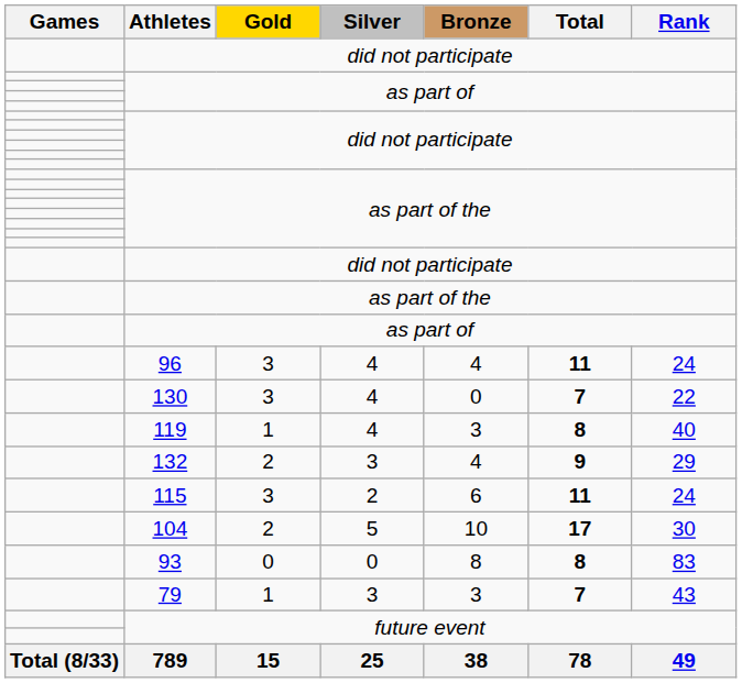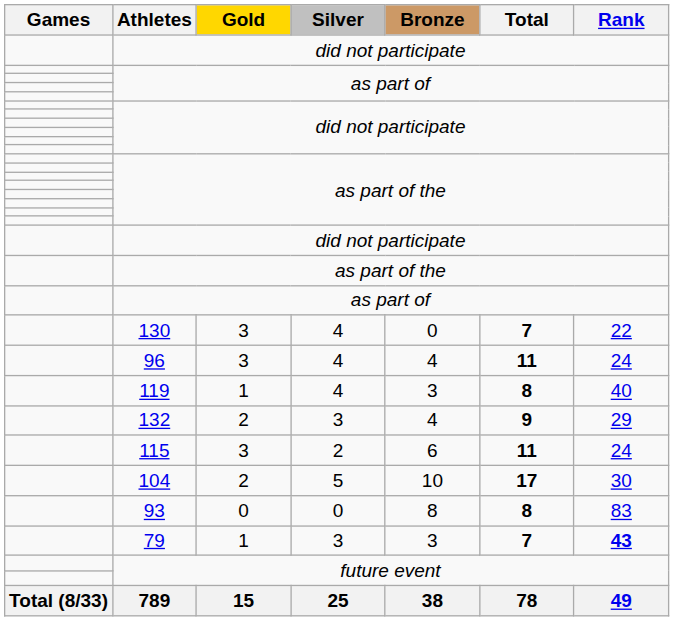 <table class="wikitable" style="text-align:center; font-size:90%;">
 <tr>
 <th scope="col">Games</th>
 <th scope="col">Athletes</th>
 <td style="background:gold;width:4.5em;font-weight:bold">Gold</td>
 <td style="background:silver;width:4.5em;font-weight:bold">Silver</td>
 <td style="background:#c96;width:4.5em;font-weight:bold">Bronze</td>
 <th style="width:4.5em; font-weight:bold">Total</th>
 <th style="width:4.5em; font-weight:bold"><a href='#'>Rank</a></th>
 </tr>
 <tr>
 <td align=left></td>
 <td colspan=6><em>did not participate</em></td>
 </tr>
 <tr>
 <td align=left></td>
 <td colspan=6; rowspan=4><em>as part of </em></td>
 </tr>
 <tr>
 <td align=left></td>
 </tr>
 <tr>
 <td align=left></td>
 </tr>
 <tr>
 <td align=left></td>
 </tr>
 <tr>
 <td align=left></td>
 <td colspan=6; rowspan=6><em>did not participate</em></td>
 </tr>
 <tr>
 <td align=left></td>
 </tr>
 <tr>
 <td align=left></td>
 </tr>
 <tr>
 <td align=left></td>
 </tr>
 <tr>
 <td align=left></td>
 </tr>
 <tr>
 <td align=left></td>
 </tr>
 <tr>
 <td align=left></td>
 <td colspan=6; rowspan=8><em>as part of the </em></td>
 </tr>
 <tr>
 <td align=left></td>
 </tr>
 <tr>
 <td align=left></td>
 </tr>
 <tr>
 <td align=left></td>
 </tr>
 <tr>
 <td align=left></td>
 </tr>
 <tr>
 <td align=left></td>
 </tr>
 <tr>
 <td align=left></td>
 </tr>
 <tr>
 <td align=left></td>
 </tr>
 <tr>
 <td align=left></td>
 <td colspan=6><em>did not participate</em></td>
 </tr>
 <tr>
 <td align=left></td>
 <td colspan=6><em>as part of the </em></td>
 </tr>
 <tr>
 <td align=left></td>
 <td colspan=6><em>as part of </em></td>
 </tr>
 <tr>
 <td align=left></td>
+<td><a href='#'>130</a></td>
+<td>3</td>
+<td>4</td>
+<td>0</td>
+<td><strong>7</strong></td>
+<td><a href='#'>22</a></td>
+</tr>
+<tr>
+<td align=left></td>
 <td><a href='#'>96</a></td>
 <td>3</td>
 <td>4</td>
 <td>4</td>
 <td><strong>11</strong></td>
 <td><a href='#'>24</a></td>
-</tr>
-<tr>
-<td align=left></td>
-<td><a href='#'>130</a></td>
-<td>3</td>
-<td>4</td>
-<td>0</td>
-<td><strong>7</strong></td>
-<td><a href='#'>22</a></td>
 </tr>
 <tr>
 <td align=left></td>
 <td><a href='#'>119</a></td>
 <td>1</td>
 <td>4</td>
 <td>3</td>
 <td><strong>8</strong></td>
 <td><a href='#'>40</a></td>
 </tr>
 <tr>
 <td align=left></td>
 <td><a href='#'>132</a></td>
 <td>2</td>
 <td>3</td>
 <td>4</td>
 <td><strong>9</strong></td>
 <td><a href='#'>29</a></td>
 </tr>
 <tr>
 <td align=left></td>
 <td><a href='#'>115</a></td>
 <td>3</td>
 <td>2</td>
 <td>6</td>
 <td><strong>11</strong></td>
 <td><a href='#'>24</a></td>
 </tr>
 <tr>
 <td align=left></td>
 <td><a href='#'>104</a></td>
 <td>2</td>
 <td>5</td>
 <td>10</td>
 <td><strong>17</strong></td>
 <td><a href='#'>30</a></td>
 </tr>
 <tr>
 <td align=left></td>
 <td><a href='#'>93</a></td>
 <td>0</td>
 <td>0</td>
 <td>8</td>
 <td><strong>8</strong></td>
 <td><a href='#'>83</a></td>
 </tr>
 <tr>
 <td align=left></td>
 <td><a href='#'>79</a></td>
 <td>1</td>
 <td>3</td>
 <td>3</td>
 <td><strong>7</strong></td>
-<td><a href='#'>43</a></td>
+<td><strong><a href='#'>43</a></strong></td>
 </tr>
 <tr>
 <td align=left></td>
 <td colspan=6 rowspan=2><em>future event</em></td>
 </tr>
 <tr>
 <td align=left></td>
 </tr>
 <tr>
 <th colspan=1>Total (8/33)</th>
 <th>789</th>
 <th>15</th>
 <th>25</th>
 <th>38</th>
 <th>78</th>
 <th><a href='#'>49</a></th>
 </tr>
 </table>
